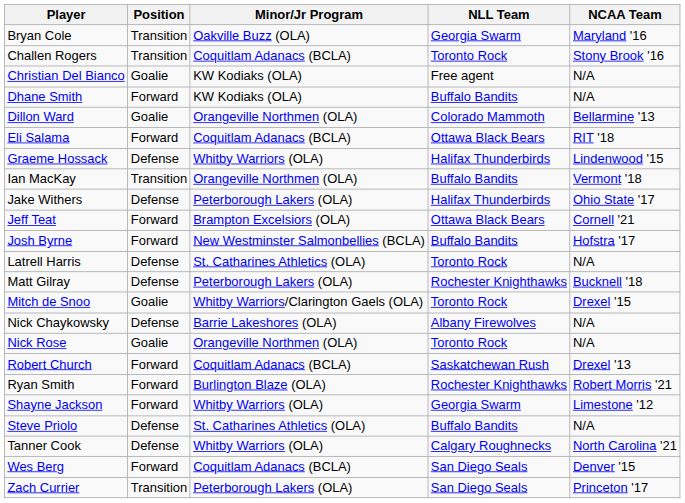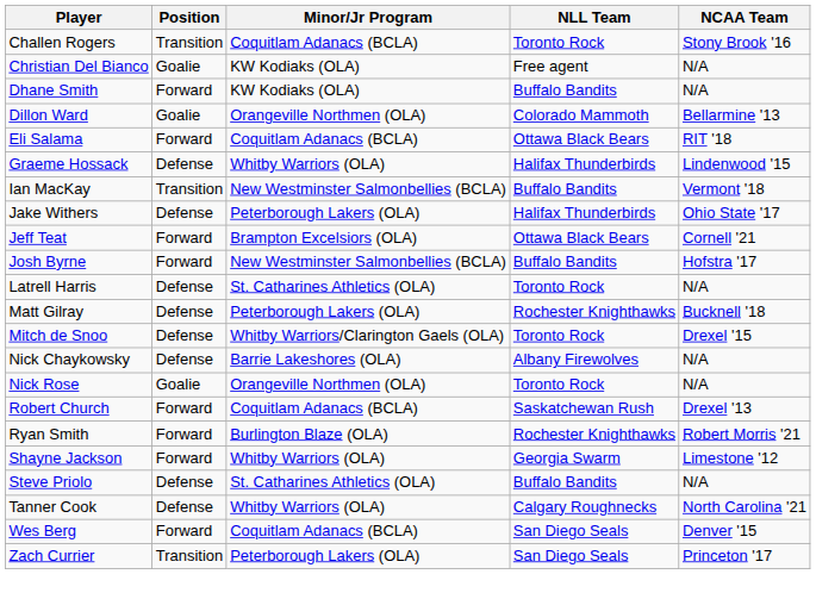 <table class="wikitable">
 <tr>
 <th>Player</th>
 <th>Position</th>
 <th>Minor/Jr Program</th>
 <th>NLL Team</th>
 <th>NCAA Team</th>
-</tr>
-<tr>
-<td>Bryan Cole</td>
-<td>Transition</td>
-<td><a href='#'>Oakville Buzz</a> (OLA)</td>
-<td><a href='#'>Georgia Swarm</a></td>
-<td><a href='#'>Maryland</a> '16</td>
 </tr>
 <tr>
 <td>Challen Rogers</td>
 <td>Transition</td>
 <td><a href='#'>Coquitlam Adanacs</a> (BCLA)</td>
 <td><a href='#'>Toronto Rock</a></td>
 <td><a href='#'>Stony Brook</a> '16</td>
 </tr>
 <tr>
 <td><a href='#'>Christian Del Bianco</a></td>
 <td>Goalie</td>
 <td>KW Kodiaks (OLA)</td>
 <td>Free agent</td>
 <td>N/A</td>
 </tr>
 <tr>
 <td><a href='#'>Dhane Smith</a></td>
 <td>Forward</td>
 <td>KW Kodiaks (OLA)</td>
 <td><a href='#'>Buffalo Bandits</a></td>
 <td>N/A</td>
 </tr>
 <tr>
 <td><a href='#'>Dillon Ward</a></td>
 <td>Goalie</td>
 <td><a href='#'>Orangeville Northmen</a> (OLA)</td>
 <td><a href='#'>Colorado Mammoth</a></td>
 <td><a href='#'>Bellarmine</a> '13</td>
 </tr>
 <tr>
 <td><a href='#'>Eli Salama</a></td>
 <td>Forward</td>
 <td><a href='#'>Coquitlam Adanacs</a> (BCLA)</td>
 <td><a href='#'>Ottawa Black Bears</a></td>
 <td><a href='#'>RIT</a> '18</td>
 </tr>
 <tr>
 <td><a href='#'>Graeme Hossack</a></td>
 <td>Defense</td>
 <td><a href='#'>Whitby Warriors</a> (OLA)</td>
 <td><a href='#'>Halifax Thunderbirds</a></td>
 <td><a href='#'>Lindenwood</a> '15</td>
 </tr>
 <tr>
 <td>Ian MacKay</td>
 <td>Transition</td>
-<td><a href='#'>Orangeville Northmen</a> (OLA)</td>
+<td><a href='#'>New Westminster Salmonbellies</a> (BCLA)</td>
 <td><a href='#'>Buffalo Bandits</a></td>
 <td><a href='#'>Vermont</a> '18</td>
 </tr>
 <tr>
 <td>Jake Withers</td>
 <td>Defense</td>
 <td><a href='#'>Peterborough Lakers</a> (OLA)</td>
 <td><a href='#'>Halifax Thunderbirds</a></td>
 <td><a href='#'>Ohio State</a> '17</td>
 </tr>
 <tr>
 <td><a href='#'>Jeff Teat</a></td>
 <td>Forward</td>
 <td><a href='#'>Brampton Excelsiors</a> (OLA)</td>
 <td><a href='#'>Ottawa Black Bears</a></td>
 <td><a href='#'>Cornell</a> '21</td>
 </tr>
 <tr>
 <td><a href='#'>Josh Byrne</a></td>
 <td>Forward</td>
 <td><a href='#'>New Westminster Salmonbellies</a> (BCLA)</td>
 <td><a href='#'>Buffalo Bandits</a></td>
 <td><a href='#'>Hofstra</a> '17</td>
 </tr>
 <tr>
 <td>Latrell Harris</td>
 <td>Defense</td>
 <td><a href='#'>St. Catharines Athletics</a> (OLA)</td>
 <td><a href='#'>Toronto Rock</a></td>
 <td>N/A</td>
 </tr>
 <tr>
 <td>Matt Gilray</td>
 <td>Defense</td>
 <td><a href='#'>Peterborough Lakers</a> (OLA)</td>
 <td><a href='#'>Rochester Knighthawks</a></td>
 <td><a href='#'>Bucknell</a> '18</td>
 </tr>
 <tr>
 <td><a href='#'>Mitch de Snoo</a></td>
-<td>Goalie</td>
+<td>Defense</td>
 <td><a href='#'>Whitby Warriors</a>/Clarington Gaels (OLA)</td>
 <td><a href='#'>Toronto Rock</a></td>
 <td><a href='#'>Drexel</a> '15</td>
 </tr>
 <tr>
 <td>Nick Chaykowsky</td>
 <td>Defense</td>
 <td><a href='#'>Barrie Lakeshores</a> (OLA)</td>
 <td><a href='#'>Albany Firewolves</a></td>
 <td>N/A</td>
 </tr>
 <tr>
 <td><a href='#'>Nick Rose</a></td>
 <td>Goalie</td>
 <td><a href='#'>Orangeville Northmen</a> (OLA)</td>
 <td><a href='#'>Toronto Rock</a></td>
 <td>N/A</td>
 </tr>
 <tr>
 <td><a href='#'>Robert Church</a></td>
 <td>Forward</td>
 <td><a href='#'>Coquitlam Adanacs</a> (BCLA)</td>
 <td><a href='#'>Saskatchewan Rush</a></td>
 <td><a href='#'>Drexel</a> '13</td>
 </tr>
 <tr>
 <td>Ryan Smith</td>
 <td>Forward</td>
 <td><a href='#'>Burlington Blaze</a> (OLA)</td>
 <td><a href='#'>Rochester Knighthawks</a></td>
 <td><a href='#'>Robert Morris</a> '21</td>
 </tr>
 <tr>
 <td><a href='#'>Shayne Jackson</a></td>
 <td>Forward</td>
 <td><a href='#'>Whitby Warriors</a> (OLA)</td>
 <td><a href='#'>Georgia Swarm</a></td>
 <td><a href='#'>Limestone</a> '12</td>
 </tr>
 <tr>
 <td><a href='#'>Steve Priolo</a></td>
 <td>Defense</td>
 <td><a href='#'>St. Catharines Athletics</a> (OLA)</td>
 <td><a href='#'>Buffalo Bandits</a></td>
 <td>N/A</td>
 </tr>
 <tr>
 <td>Tanner Cook</td>
 <td>Defense</td>
 <td><a href='#'>Whitby Warriors</a> (OLA)</td>
 <td><a href='#'>Calgary Roughnecks</a></td>
 <td><a href='#'>North Carolina</a> '21</td>
 </tr>
 <tr>
 <td><a href='#'>Wes Berg</a></td>
 <td>Forward</td>
 <td><a href='#'>Coquitlam Adanacs</a> (BCLA)</td>
 <td><a href='#'>San Diego Seals</a></td>
 <td><a href='#'>Denver</a> '15</td>
 </tr>
 <tr>
 <td><a href='#'>Zach Currier</a></td>
 <td>Transition</td>
 <td><a href='#'>Peterborough Lakers</a> (OLA)</td>
 <td><a href='#'>San Diego Seals</a></td>
 <td><a href='#'>Princeton</a> '17</td>
 </tr>
 </table>
